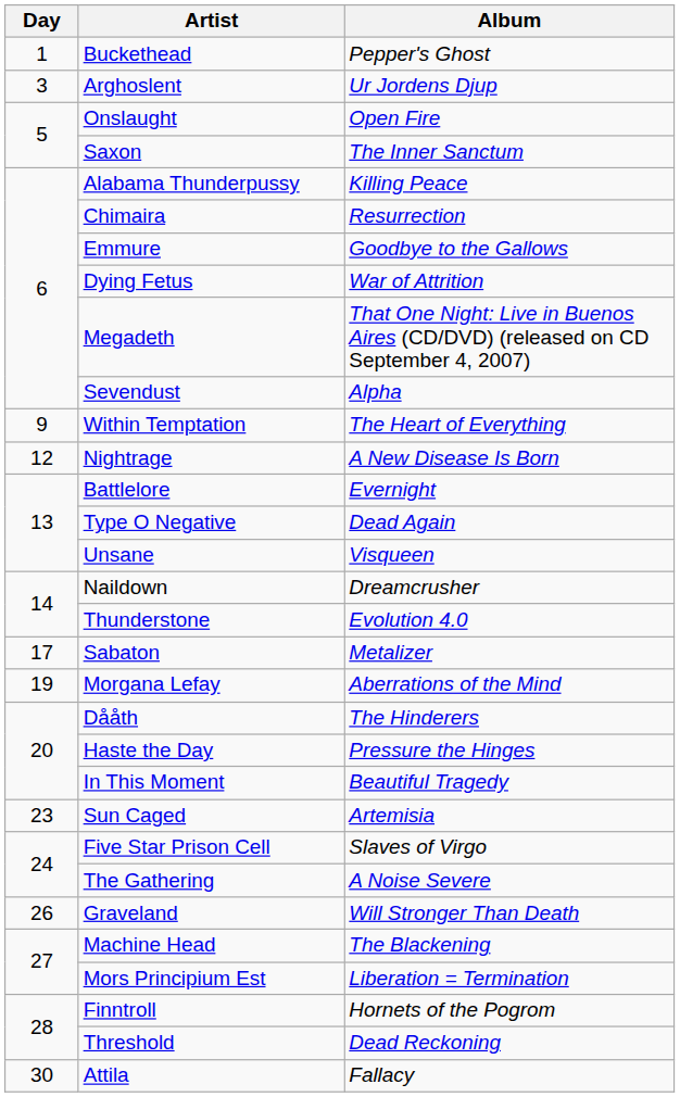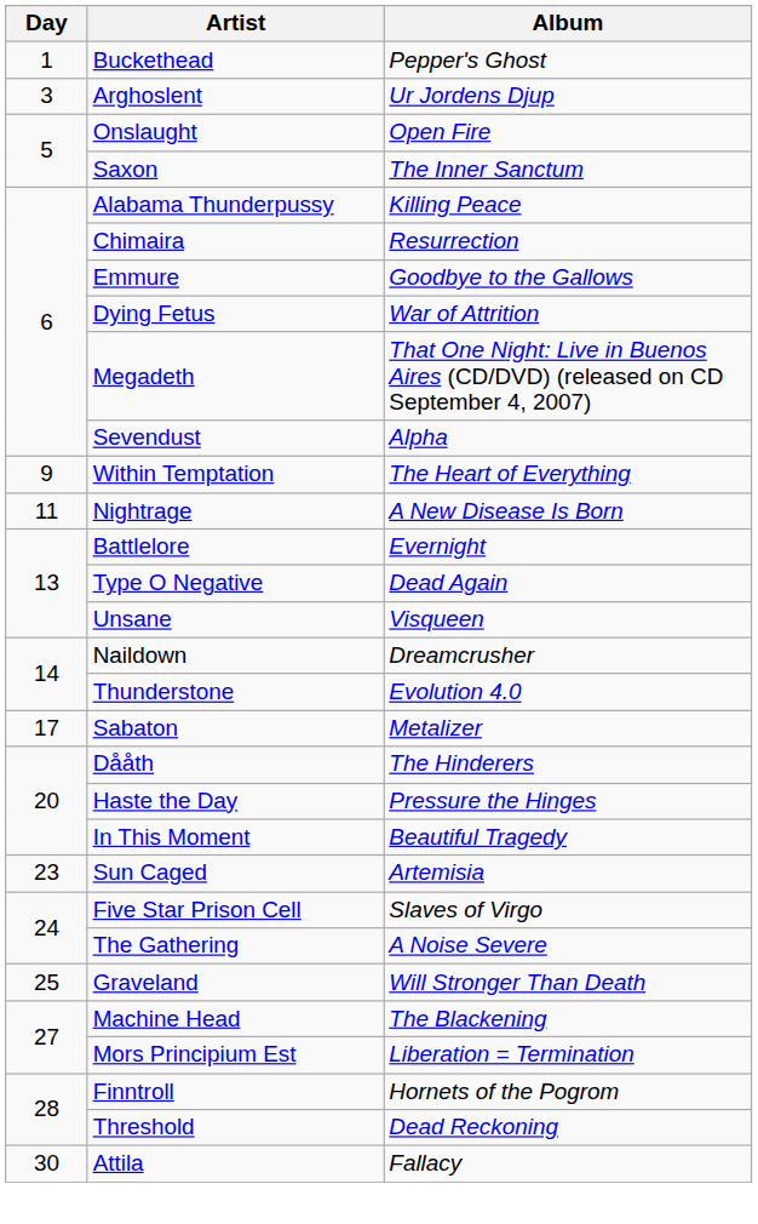 <table class="wikitable" border="1">
 <tr>
 <th width="50">Day</th>
 <th width="200">Artist</th>
 <th width="250">Album</th>
 </tr>
 <tr>
 <td align="center">1</td>
 <td><a href='#'>Buckethead</a></td>
 <td><em>Pepper's Ghost</em></td>
 </tr>
 <tr>
 <td align="center">3</td>
 <td><a href='#'>Arghoslent</a></td>
 <td><em><a href='#'>Ur Jordens Djup</a></em></td>
 </tr>
 <tr>
 <td rowspan="2" align="center">5</td>
 <td><a href='#'>Onslaught</a></td>
 <td><em><a href='#'>Open Fire</a></em></td>
 </tr>
 <tr>
 <td><a href='#'>Saxon</a></td>
 <td><em><a href='#'>The Inner Sanctum</a></em></td>
 </tr>
 <tr>
 <td rowspan="6" align="center">6</td>
 <td><a href='#'>Alabama Thunderpussy</a></td>
 <td><em><a href='#'>Killing Peace</a></em></td>
 </tr>
 <tr>
 <td><a href='#'>Chimaira</a></td>
 <td><em><a href='#'>Resurrection</a></em></td>
 </tr>
 <tr>
 <td><a href='#'>Emmure</a></td>
 <td><em><a href='#'>Goodbye to the Gallows</a></em></td>
 </tr>
 <tr>
 <td><a href='#'>Dying Fetus</a></td>
 <td><em><a href='#'>War of Attrition</a></em></td>
 </tr>
 <tr>
 <td><a href='#'>Megadeth</a></td>
 <td><em><a href='#'>That One Night: Live in Buenos Aires</a></em> (CD/DVD) (released on CD September 4, 2007)</td>
 </tr>
 <tr>
 <td><a href='#'>Sevendust</a></td>
 <td><em><a href='#'>Alpha</a></em></td>
 </tr>
 <tr>
 <td align="center">9</td>
 <td><a href='#'>Within Temptation</a></td>
 <td><em><a href='#'>The Heart of Everything</a></em></td>
 </tr>
 <tr>
-<td align="center">12</td>
+<td align="center">11</td>
 <td><a href='#'>Nightrage</a></td>
 <td><em><a href='#'>A New Disease Is Born</a></em></td>
 </tr>
 <tr>
 <td rowspan="3" align="center">13</td>
 <td><a href='#'>Battlelore</a></td>
 <td><em><a href='#'>Evernight</a></em></td>
 </tr>
 <tr>
 <td><a href='#'>Type O Negative</a></td>
 <td><em><a href='#'>Dead Again</a></em></td>
 </tr>
 <tr>
 <td><a href='#'>Unsane</a></td>
 <td><em><a href='#'>Visqueen</a></em></td>
 </tr>
 <tr>
 <td rowspan="2" align="center">14</td>
 <td>Naildown</td>
 <td><em>Dreamcrusher</em></td>
 </tr>
 <tr>
 <td><a href='#'>Thunderstone</a></td>
 <td><em><a href='#'>Evolution 4.0</a></em></td>
 </tr>
 <tr>
 <td align="center">17</td>
 <td><a href='#'>Sabaton</a></td>
 <td><em><a href='#'>Metalizer</a></em></td>
 </tr>
 <tr>
-<td align="center">19</td>
-<td><a href='#'>Morgana Lefay</a></td>
-<td><em><a href='#'>Aberrations of the Mind</a></em></td>
-</tr>
-<tr>
 <td rowspan="3" align="center">20</td>
 <td><a href='#'>Dååth</a></td>
 <td><em><a href='#'>The Hinderers</a></em></td>
 </tr>
 <tr>
 <td><a href='#'>Haste the Day</a></td>
 <td><em><a href='#'>Pressure the Hinges</a></em></td>
 </tr>
 <tr>
 <td><a href='#'>In This Moment</a></td>
 <td><em><a href='#'>Beautiful Tragedy</a></em></td>
 </tr>
 <tr>
 <td align="center">23</td>
 <td><a href='#'>Sun Caged</a></td>
 <td><em><a href='#'>Artemisia</a></em></td>
 </tr>
 <tr>
 <td rowspan="2" align="center">24</td>
 <td><a href='#'>Five Star Prison Cell</a></td>
 <td><em>Slaves of Virgo</em></td>
 </tr>
 <tr>
 <td><a href='#'>The Gathering</a></td>
 <td><em><a href='#'>A Noise Severe</a></em></td>
 </tr>
 <tr>
-<td align="center">26</td>
+<td align="center">25</td>
 <td><a href='#'>Graveland</a></td>
 <td><em><a href='#'>Will Stronger Than Death</a></em></td>
 </tr>
 <tr>
 <td rowspan="2" align="center">27</td>
 <td><a href='#'>Machine Head</a></td>
 <td><em><a href='#'>The Blackening</a></em></td>
 </tr>
 <tr>
 <td><a href='#'>Mors Principium Est</a></td>
 <td><em><a href='#'>Liberation = Termination</a></em></td>
 </tr>
 <tr>
 <td rowspan="2" align="center">28</td>
 <td><a href='#'>Finntroll</a></td>
 <td><em>Hornets of the Pogrom</em></td>
 </tr>
 <tr>
 <td><a href='#'>Threshold</a></td>
 <td><em><a href='#'>Dead Reckoning</a></em></td>
 </tr>
 <tr>
 <td align="center">30</td>
 <td><a href='#'>Attila</a></td>
 <td><em>Fallacy</em></td>
 </tr>
 </table>
